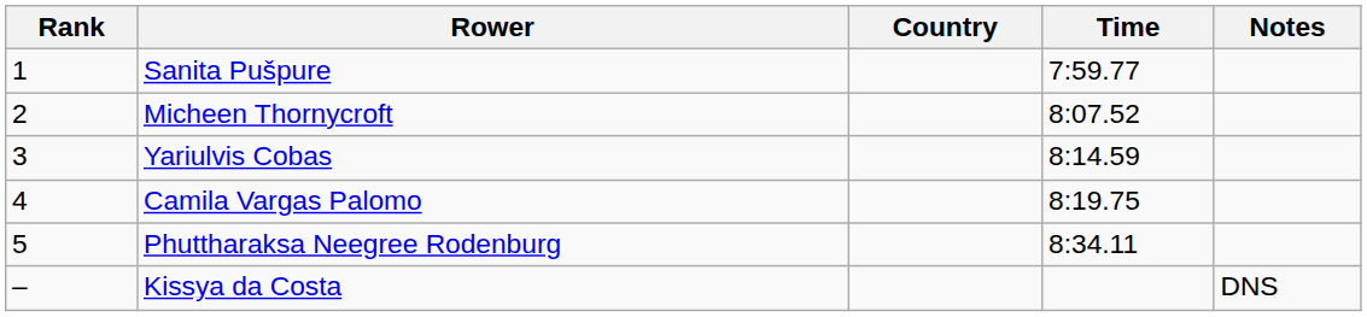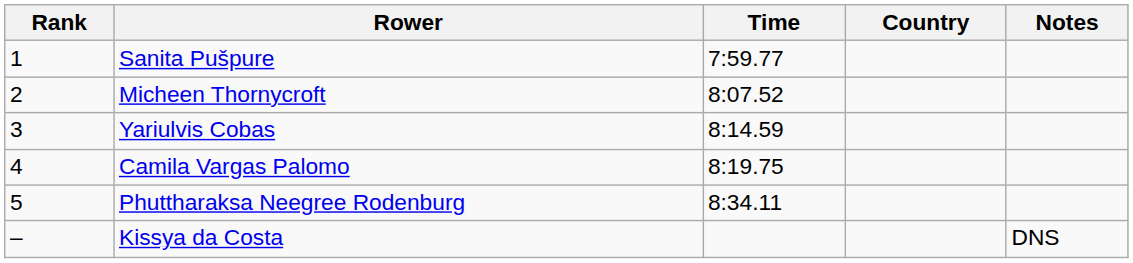 <table class="wikitable sortable" width=50%>
 <tr>
 <th>Rank</th>
 <th>Rower</th>
+<th>Time</th>
 <th>Country</th>
-<th>Time</th>
 <th>Notes</th>
 </tr>
 <tr>
 <td>1</td>
 <td><a href='#'>Sanita Pušpure</a></td>
+<td>7:59.77</td>
 <td></td>
-<td>7:59.77</td>
 <td></td>
 </tr>
 <tr>
 <td>2</td>
 <td><a href='#'>Micheen Thornycroft</a></td>
+<td>8:07.52</td>
 <td></td>
-<td>8:07.52</td>
 <td></td>
 </tr>
 <tr>
 <td>3</td>
 <td><a href='#'>Yariulvis Cobas</a></td>
+<td>8:14.59</td>
 <td></td>
-<td>8:14.59</td>
 <td></td>
 </tr>
 <tr>
 <td>4</td>
 <td><a href='#'>Camila Vargas Palomo</a></td>
+<td>8:19.75</td>
 <td></td>
-<td>8:19.75</td>
 <td></td>
 </tr>
 <tr>
 <td>5</td>
 <td><a href='#'>Phuttharaksa Neegree Rodenburg</a></td>
+<td>8:34.11</td>
 <td></td>
-<td>8:34.11</td>
 <td></td>
 </tr>
 <tr>
 <td>–</td>
 <td><a href='#'>Kissya da Costa</a></td>
 <td></td>
 <td></td>
 <td>DNS</td>
 </tr>
 </table>
